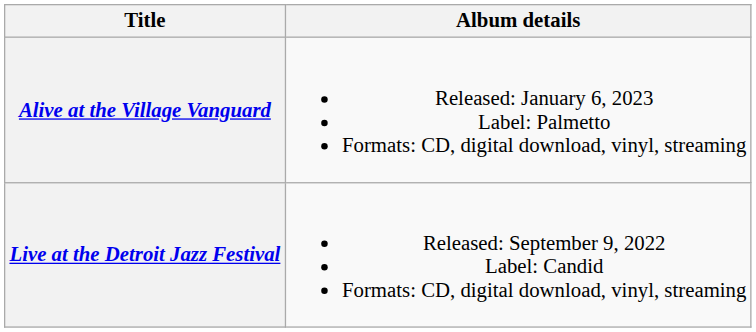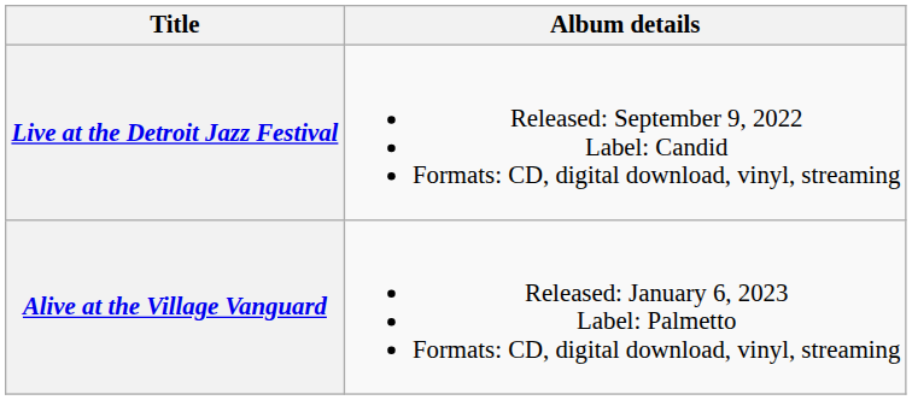 <table class="wikitable plainrowheaders" style="text-align:center;">
 <tr>
 <th scope="col">Title</th>
 <th scope="col">Album details</th>
 </tr>
 <tr>
+<th scope="row"><em><a href='#'>Live at the Detroit Jazz Festival</a></em></th>
+<td><br><ul><li>Released: September 9, 2022</li><li>Label: Candid</li><li>Formats: CD, digital download, vinyl, streaming</li></ul></td>
+</tr>
+<tr>
 <th scope="row"><em><a href='#'>Alive at the Village Vanguard</a></em></th>
 <td><br><ul><li>Released: January 6, 2023</li><li>Label: Palmetto</li><li>Formats: CD, digital download, vinyl, streaming</li></ul></td>
 </tr>
-<tr>
-<th scope="row"><em><a href='#'>Live at the Detroit Jazz Festival</a></em></th>
-<td><br><ul><li>Released: September 9, 2022</li><li>Label: Candid</li><li>Formats: CD, digital download, vinyl, streaming</li></ul></td>
-</tr>
 </table>
